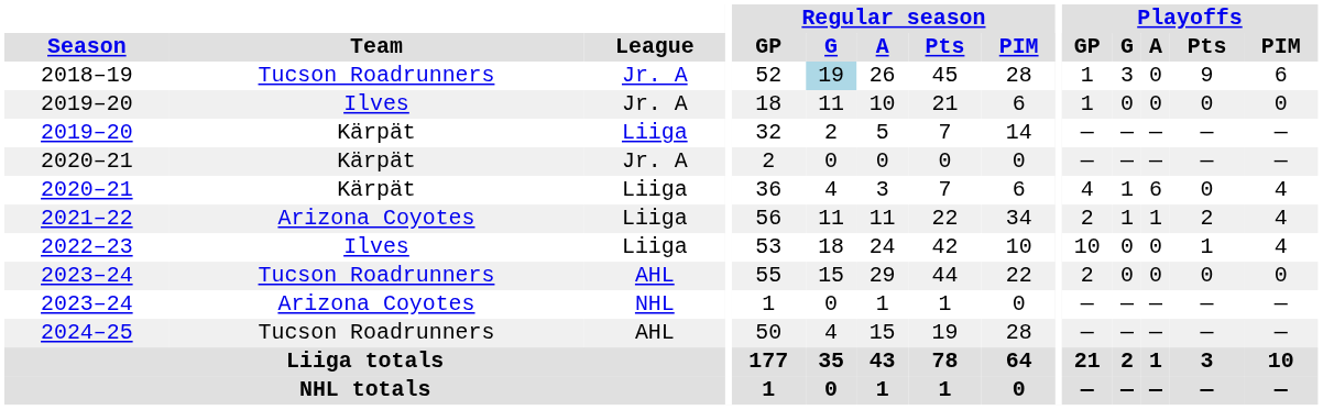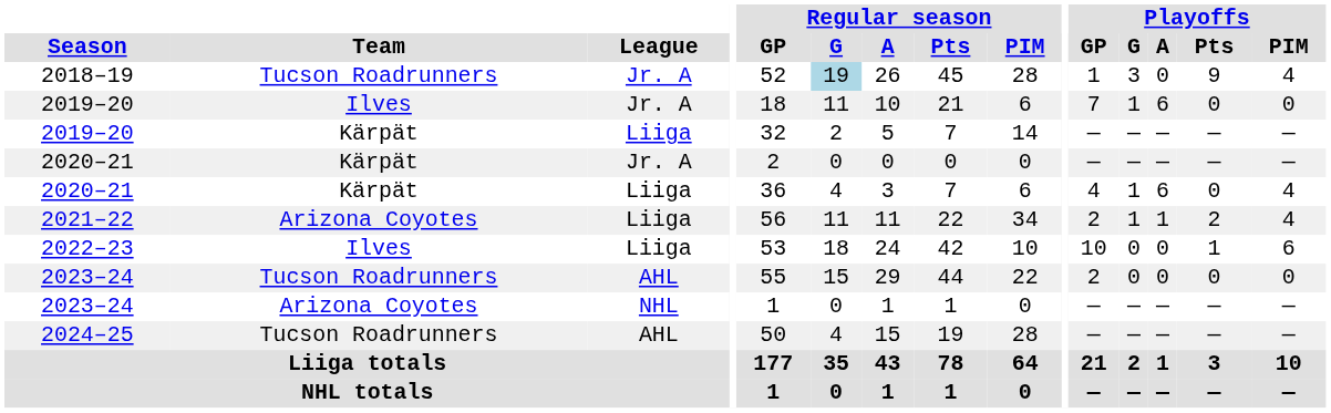 <table border="0" cellpadding="1" cellspacing="0" style="text-align:center; width:60em;">
 <tr bgcolor="#e0e0e0">
 <th colspan="3" bgcolor="#ffffff"></th>
 <th rowspan="99" bgcolor="#ffffff"></th>
 <th colspan="5"><a href='#'>Regular season</a></th>
 <th rowspan="99" bgcolor="#ffffff"></th>
 <th colspan="5"><a href='#'>Playoffs</a></th>
 </tr>
 <tr bgcolor="#e0e0e0">
 <th><a href='#'>Season</a></th>
 <th>Team</th>
 <th>League</th>
 <th>GP</th>
 <th><a href='#'>G</a></th>
 <th><a href='#'>A</a></th>
 <th><a href='#'>Pts</a></th>
 <th><a href='#'>PIM</a></th>
 <th>GP</th>
 <th>G</th>
 <th>A</th>
 <th>Pts</th>
 <th>PIM</th>
 </tr>
 <tr>
 <td>2018–19</td>
 <td><a href='#'>Tucson Roadrunners</a></td>
 <td><a href='#'>Jr. A</a></td>
 <td>52</td>
 <td style="background: lightblue;">19</td>
 <td>26</td>
 <td>45</td>
 <td>28</td>
 <td>1</td>
 <td>3</td>
 <td>0</td>
 <td>9</td>
-<td>6</td>
+<td>4</td>
 </tr>
 <tr bgcolor="f0f0f0">
 <td>2019–20</td>
 <td><a href='#'>Ilves</a></td>
 <td>Jr. A</td>
 <td>18</td>
 <td>11</td>
 <td>10</td>
 <td>21</td>
 <td>6</td>
+<td>7</td>
 <td>1</td>
-<td>0</td>
-<td>0</td>
+<td>6</td>
 <td>0</td>
 <td>0</td>
 </tr>
 <tr>
 <td><a href='#'>2019–20</a></td>
 <td>Kärpät</td>
 <td><a href='#'>Liiga</a></td>
 <td>32</td>
 <td>2</td>
 <td>5</td>
 <td>7</td>
 <td>14</td>
 <td>—</td>
 <td>—</td>
 <td>—</td>
 <td>—</td>
 <td>—</td>
 </tr>
 <tr bgcolor="f0f0f0">
 <td>2020–21</td>
 <td>Kärpät</td>
 <td>Jr. A</td>
 <td>2</td>
 <td>0</td>
 <td>0</td>
 <td>0</td>
 <td>0</td>
 <td>—</td>
 <td>—</td>
 <td>—</td>
 <td>—</td>
 <td>—</td>
 </tr>
 <tr>
 <td><a href='#'>2020–21</a></td>
 <td>Kärpät</td>
 <td>Liiga</td>
 <td>36</td>
 <td>4</td>
 <td>3</td>
 <td>7</td>
 <td>6</td>
 <td>4</td>
 <td>1</td>
 <td>6</td>
 <td>0</td>
 <td>4</td>
 </tr>
 <tr bgcolor="f0f0f0">
 <td><a href='#'>2021–22</a></td>
 <td><a href='#'>Arizona Coyotes</a></td>
 <td>Liiga</td>
 <td>56</td>
 <td>11</td>
 <td>11</td>
 <td>22</td>
 <td>34</td>
 <td>2</td>
 <td>1</td>
 <td>1</td>
 <td>2</td>
 <td>4</td>
 </tr>
 <tr>
 <td><a href='#'>2022–23</a></td>
 <td><a href='#'>Ilves</a></td>
 <td>Liiga</td>
 <td>53</td>
 <td>18</td>
 <td>24</td>
 <td>42</td>
 <td>10</td>
 <td>10</td>
 <td>0</td>
 <td>0</td>
 <td>1</td>
-<td>4</td>
+<td>6</td>
 </tr>
 <tr bgcolor="f0f0f0">
 <td><a href='#'>2023–24</a></td>
 <td><a href='#'>Tucson Roadrunners</a></td>
 <td><a href='#'>AHL</a></td>
 <td>55</td>
 <td>15</td>
 <td>29</td>
 <td>44</td>
 <td>22</td>
 <td>2</td>
 <td>0</td>
 <td>0</td>
 <td>0</td>
 <td>0</td>
 </tr>
 <tr>
 <td><a href='#'>2023–24</a></td>
 <td><a href='#'>Arizona Coyotes</a></td>
 <td><a href='#'>NHL</a></td>
 <td>1</td>
 <td>0</td>
 <td>1</td>
 <td>1</td>
 <td>0</td>
 <td>—</td>
 <td>—</td>
 <td>—</td>
 <td>—</td>
 <td>—</td>
 </tr>
 <tr bgcolor="f0f0f0">
 <td><a href='#'>2024–25</a></td>
 <td>Tucson Roadrunners</td>
 <td>AHL</td>
 <td>50</td>
 <td>4</td>
 <td>15</td>
 <td>19</td>
 <td>28</td>
 <td>—</td>
 <td>—</td>
 <td>—</td>
 <td>—</td>
 <td>—</td>
 </tr>
 <tr bgcolor="#e0e0e0">
 <th colspan="3">Liiga totals</th>
 <th>177</th>
 <th>35</th>
 <th>43</th>
 <th>78</th>
 <th>64</th>
 <th>21</th>
 <th>2</th>
 <th>1</th>
 <th>3</th>
 <th>10</th>
 </tr>
 <tr bgcolor="#e0e0e0">
 <th colspan="3">NHL totals</th>
 <th>1</th>
 <th>0</th>
 <th>1</th>
 <th>1</th>
 <th>0</th>
 <th>—</th>
 <th>—</th>
 <th>—</th>
 <th>—</th>
 <th>—</th>
 </tr>
 </table>
